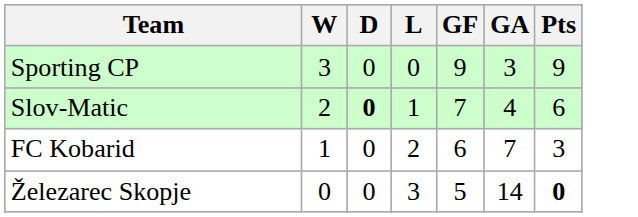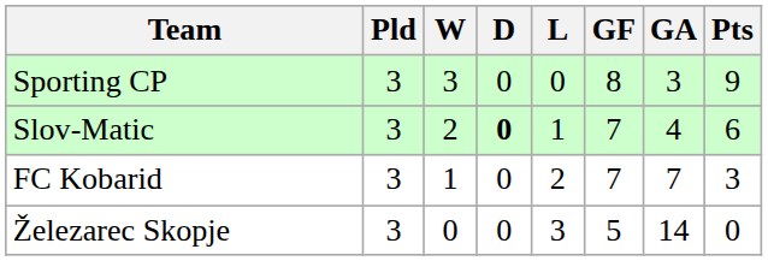 <table class="wikitable" style="text-align: center;">
 <tr>
 <th width="175">Team</th>
+<th width="20">Pld</th>
 <th width="20">W</th>
 <th width="20">D</th>
 <th width="20">L</th>
 <th width="20">GF</th>
 <th width="20">GA</th>
 <th width="20">Pts</th>
 </tr>
 <tr bgcolor="#ccffcc">
 <td align="left"> Sporting CP</td>
 <td>3</td>
+<td>3</td>
 <td>0</td>
 <td>0</td>
-<td>9</td>
+<td>8</td>
 <td>3</td>
 <td>9</td>
 </tr>
 <tr bgcolor=ccffcc>
 <td align="left"> Slov-Matic</td>
+<td>3</td>
 <td>2</td>
 <td><strong>0</strong></td>
 <td>1</td>
 <td>7</td>
 <td>4</td>
 <td>6</td>
 </tr>
 <tr bgcolor=ffffff>
 <td align="left"> FC Kobarid</td>
+<td>3</td>
 <td>1</td>
 <td>0</td>
 <td>2</td>
-<td>6</td>
+<td>7</td>
 <td>7</td>
 <td>3</td>
 </tr>
 <tr bgcolor=ffffff>
 <td align="left"> Železarec Skopje</td>
+<td>3</td>
 <td>0</td>
 <td>0</td>
 <td>3</td>
 <td>5</td>
 <td>14</td>
-<td><strong>0</strong></td>
+<td>0</td>
 </tr>
 </table>
